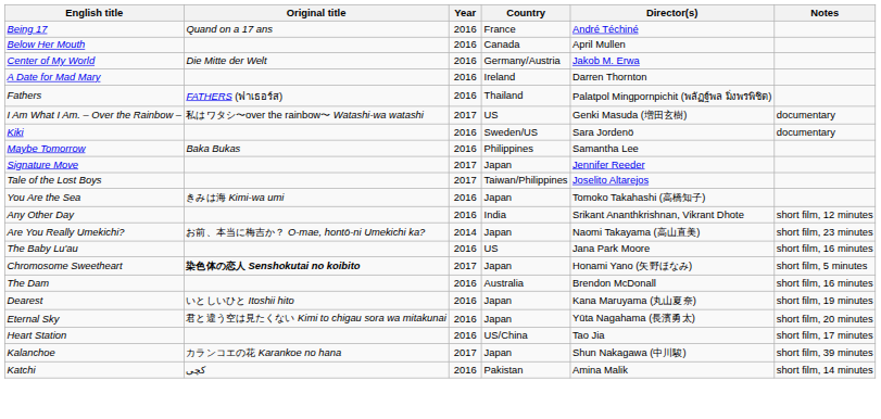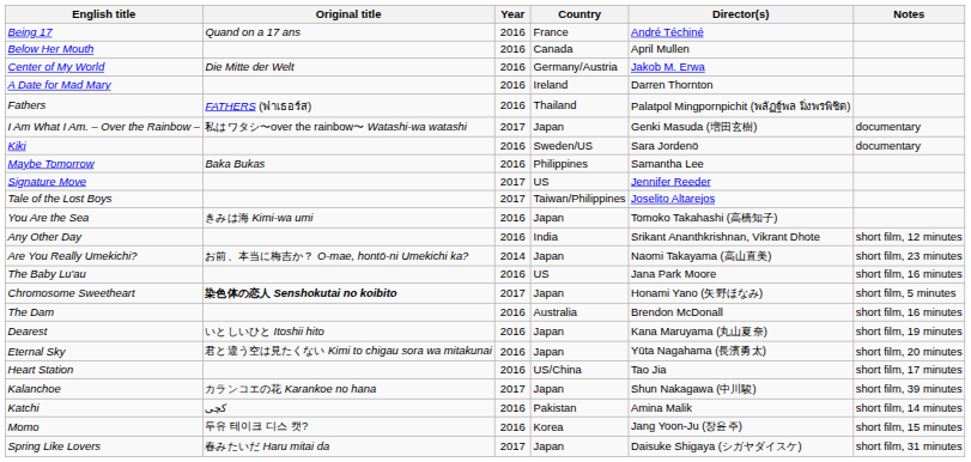 <table class="wikitable" style="font-size: 90%;">
 <tr>
 <th>English title</th>
 <th>Original title</th>
 <th style="width:40px;">Year</th>
 <th>Country</th>
 <th>Director(s)</th>
 <th>Notes</th>
 </tr>
 <tr>
 <td><em><a href='#'>Being 17</a></em></td>
 <td><em>Quand on a 17 ans</em></td>
 <td style="text-align:center;">2016</td>
 <td>France</td>
 <td><a href='#'>André Téchiné</a></td>
 <td></td>
 </tr>
 <tr>
 <td><em><a href='#'>Below Her Mouth</a></em></td>
 <td></td>
 <td style="text-align:center;">2016</td>
 <td>Canada</td>
 <td>April Mullen</td>
 <td></td>
 </tr>
 <tr>
 <td><em><a href='#'>Center of My World</a></em></td>
 <td><em>Die Mitte der Welt</em></td>
 <td style="text-align:center;">2016</td>
 <td>Germany/Austria</td>
 <td><a href='#'>Jakob M. Erwa</a></td>
 <td></td>
 </tr>
 <tr>
 <td><em><a href='#'>A Date for Mad Mary</a></em></td>
 <td></td>
 <td style="text-align:center;">2016</td>
 <td>Ireland</td>
 <td>Darren Thornton</td>
 <td></td>
 </tr>
 <tr>
 <td><em>Fathers</em></td>
 <td><em><a href='#'>FATHERS</a></em> (ฟาเธอร์ส)</td>
 <td style="text-align:center;">2016</td>
 <td>Thailand</td>
 <td>Palatpol Mingpornpichit (พลัฏฐ์พล มิ่งพรพิชิต)</td>
 <td></td>
 </tr>
 <tr>
 <td><em>I Am What I Am. – Over the Rainbow –</em></td>
 <td>私はワタシ〜over the rainbow〜 <em>Watashi-wa watashi</em></td>
 <td style="text-align:center;">2017</td>
-<td>US</td>
+<td>Japan</td>
 <td>Genki Masuda (増田玄樹)</td>
 <td>documentary</td>
 </tr>
 <tr>
 <td><em><a href='#'>Kiki</a></em></td>
 <td></td>
 <td style="text-align:center;">2016</td>
 <td>Sweden/US</td>
 <td>Sara Jordenö</td>
 <td>documentary</td>
 </tr>
 <tr>
 <td><em><a href='#'>Maybe Tomorrow</a></em></td>
 <td><em>Baka Bukas</em></td>
 <td style="text-align:center;">2016</td>
 <td>Philippines</td>
 <td>Samantha Lee</td>
 <td></td>
 </tr>
 <tr>
 <td><em><a href='#'>Signature Move</a></em></td>
 <td></td>
 <td style="text-align:center;">2017</td>
-<td>Japan</td>
+<td>US</td>
 <td><a href='#'>Jennifer Reeder</a></td>
 <td></td>
 </tr>
 <tr>
 <td><em>Tale of the Lost Boys</em></td>
 <td></td>
 <td style="text-align:center;">2017</td>
 <td>Taiwan/Philippines</td>
 <td><a href='#'>Joselito Altarejos</a></td>
 <td></td>
 </tr>
 <tr>
 <td><em>You Are the Sea</em></td>
 <td>きみは海 <em>Kimi-wa umi</em></td>
 <td style="text-align:center;">2016</td>
 <td>Japan</td>
 <td>Tomoko Takahashi (高橋知子)</td>
 <td></td>
 </tr>
 <tr>
 <td><em>Any Other Day</em></td>
 <td></td>
 <td style="text-align:center;">2016</td>
 <td>India</td>
 <td>Srikant Ananthkrishnan, Vikrant Dhote</td>
 <td>short film, 12 minutes</td>
 </tr>
 <tr>
 <td><em>Are You Really Umekichi?</em></td>
 <td>お前、本当に梅吉か？ <em>O-mae, hontō-ni Umekichi ka?</em></td>
 <td style="text-align:center;">2014</td>
 <td>Japan</td>
 <td>Naomi Takayama (高山直美)</td>
 <td>short film, 23 minutes</td>
 </tr>
 <tr>
 <td><em>The Baby Lu'au</em></td>
 <td></td>
 <td style="text-align:center;">2016</td>
 <td>US</td>
 <td>Jana Park Moore</td>
 <td>short film, 16 minutes</td>
 </tr>
 <tr>
 <td><em>Chromosome Sweetheart</em></td>
 <td><strong>染色体の恋人 <em>Senshokutai no koibito</em></strong></td>
 <td style="text-align:center;">2017</td>
 <td>Japan</td>
 <td>Honami Yano (矢野ほなみ)</td>
 <td>short film, 5 minutes</td>
 </tr>
 <tr>
 <td><em>The Dam</em></td>
 <td></td>
 <td style="text-align:center;">2016</td>
 <td>Australia</td>
 <td>Brendon McDonall</td>
 <td>short film, 16 minutes</td>
 </tr>
 <tr>
 <td><em>Dearest</em></td>
 <td>いとしいひと <em>Itoshii hito</em></td>
 <td style="text-align:center;">2016</td>
 <td>Japan</td>
 <td>Kana Maruyama (丸山夏奈)</td>
 <td>short film, 19 minutes</td>
 </tr>
 <tr>
 <td><em>Eternal Sky</em></td>
 <td>君と違う空は見たくない <em>Kimi to chigau sora wa mitakunai</em></td>
 <td style="text-align:center;">2016</td>
 <td>Japan</td>
 <td>Yūta Nagahama (長濱勇太)</td>
 <td>short film, 20 minutes</td>
 </tr>
 <tr>
 <td><em>Heart Station</em></td>
 <td></td>
 <td style="text-align:center;">2016</td>
 <td>US/China</td>
 <td>Tao Jia</td>
 <td>short film, 17 minutes</td>
 </tr>
 <tr>
 <td><em>Kalanchoe</em></td>
 <td>カランコエの花 <em>Karankoe no hana</em></td>
 <td style="text-align:center;">2017</td>
 <td>Japan</td>
 <td>Shun Nakagawa (中川駿)</td>
 <td>short film, 39 minutes</td>
 </tr>
 <tr>
 <td><em>Katchi</em></td>
 <td>کچی</td>
 <td style="text-align:center;">2016</td>
 <td>Pakistan</td>
 <td>Amina Malik</td>
 <td>short film, 14 minutes</td>
 </tr>
+<tr>
+<td><em>Momo</em></td>
+<td>두유 테이크 디스 캣?</td>
+<td style="text-align:center;">2016</td>
+<td>Korea</td>
+<td>Jang Yoon-Ju (장윤주)</td>
+<td>short film, 15 minutes</td>
+</tr>
+<tr>
+<td><em>Spring Like Lovers</em></td>
+<td>春みたいだ<em> Haru mitai da</em></td>
+<td style="text-align:center;">2017</td>
+<td>Japan</td>
+<td>Daisuke Shigaya (シガヤダイスケ)</td>
+<td>short film, 31 minutes</td>
+</tr>
 </table>
